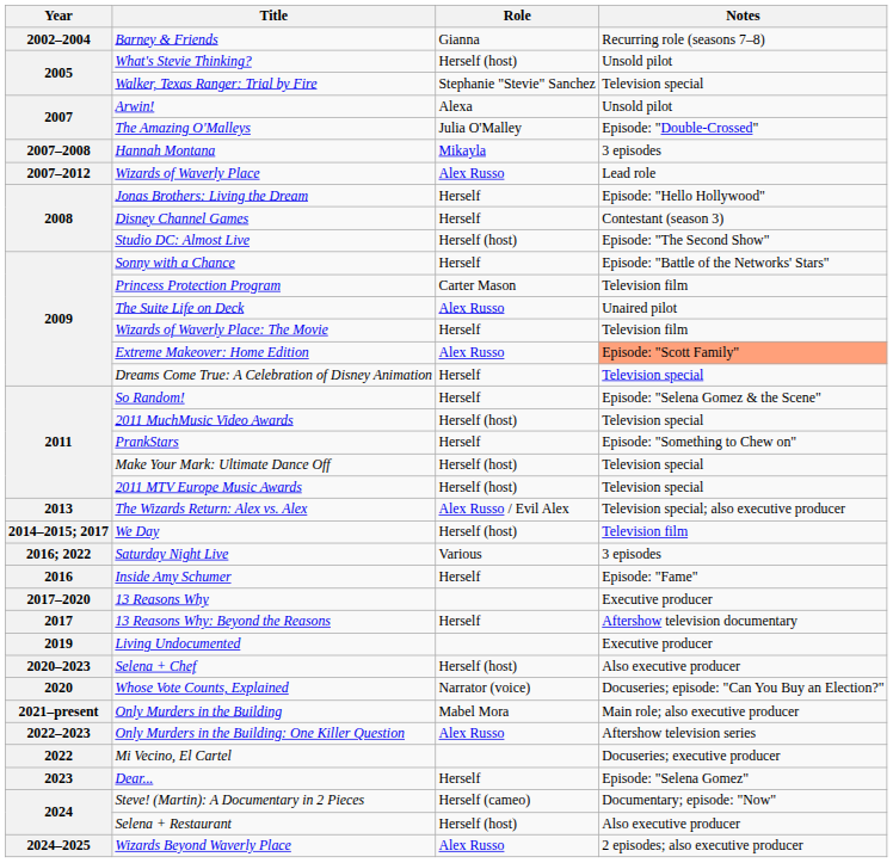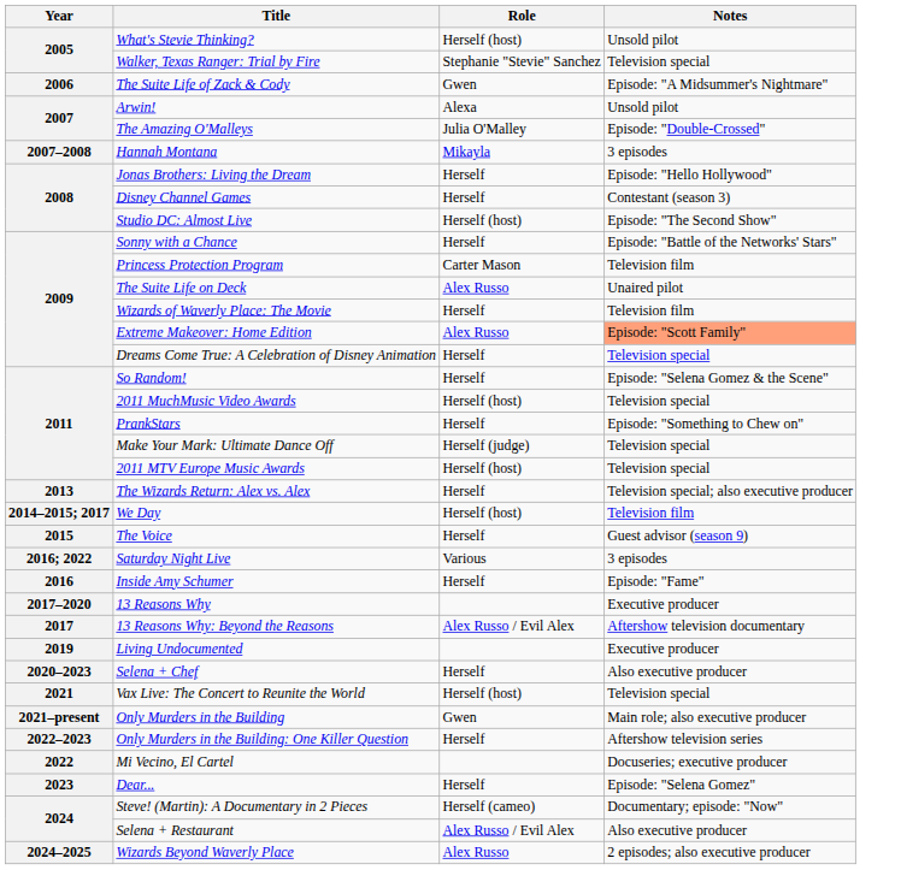 <table class="wikitable plainrowheaders sortable">
 <tr>
 <th scope="col">Year</th>
 <th scope="col">Title</th>
 <th scope="col">Role</th>
 <th scope="col" class="unsortable">Notes</th>
-</tr>
-<tr>
-<th scope="row">2002–2004</th>
-<td><em><a href='#'>Barney & Friends</a></em></td>
-<td>Gianna</td>
-<td>Recurring role (seasons 7–8)</td>
 </tr>
 <tr>
 <th scope="row" rowspan="2">2005</th>
 <td><em><a href='#'>What's Stevie Thinking?</a></em></td>
 <td>Herself (host)</td>
 <td>Unsold pilot</td>
 </tr>
 <tr>
 <td><em><a href='#'>Walker, Texas Ranger: Trial by Fire</a></em></td>
 <td>Stephanie "Stevie" Sanchez</td>
 <td>Television special</td>
+</tr>
+<tr>
+<th scope="row">2006</th>
+<td><em><a href='#'>The Suite Life of Zack & Cody</a></em></td>
+<td>Gwen</td>
+<td>Episode: "A Midsummer's Nightmare"</td>
 </tr>
 <tr>
 <th scope="row" rowspan="2">2007</th>
 <td><em><a href='#'>Arwin!</a></em></td>
 <td>Alexa</td>
 <td>Unsold pilot</td>
 </tr>
 <tr>
 <td><em><a href='#'>The Amazing O'Malleys</a></em></td>
 <td>Julia O'Malley</td>
 <td>Episode: "<a href='#'>Double-Crossed</a>"</td>
 </tr>
 <tr>
 <th scope="row">2007–2008</th>
 <td><em><a href='#'>Hannah Montana</a></em></td>
 <td><a href='#'>Mikayla</a></td>
 <td>3 episodes</td>
-</tr>
-<tr>
-<th scope="row">2007–2012</th>
-<td><em><a href='#'>Wizards of Waverly Place</a></em></td>
-<td><a href='#'>Alex Russo</a></td>
-<td>Lead role</td>
 </tr>
 <tr>
 <th scope="row" rowspan="3">2008</th>
 <td><em><a href='#'>Jonas Brothers: Living the Dream</a></em></td>
 <td>Herself</td>
 <td>Episode: "Hello Hollywood"</td>
 </tr>
 <tr>
 <td><em><a href='#'>Disney Channel Games</a></em></td>
 <td>Herself</td>
 <td>Contestant (season 3)</td>
 </tr>
 <tr>
 <td><em><a href='#'>Studio DC: Almost Live</a></em></td>
 <td>Herself (host)</td>
 <td>Episode: "The Second Show"</td>
 </tr>
 <tr>
 <th scope="row" rowspan="6">2009</th>
 <td><em><a href='#'>Sonny with a Chance</a></em></td>
 <td>Herself</td>
 <td>Episode: "Battle of the Networks' Stars"</td>
 </tr>
 <tr>
 <td><em><a href='#'>Princess Protection Program</a></em></td>
 <td>Carter Mason</td>
 <td>Television film</td>
 </tr>
 <tr>
 <td><em><a href='#'>The Suite Life on Deck</a></em></td>
 <td><a href='#'>Alex Russo</a></td>
 <td>Unaired pilot</td>
 </tr>
 <tr>
 <td><em><a href='#'>Wizards of Waverly Place: The Movie</a></em></td>
 <td>Herself</td>
 <td>Television film</td>
 </tr>
 <tr>
 <td><em><a href='#'>Extreme Makeover: Home Edition</a></em></td>
 <td><a href='#'>Alex Russo</a></td>
 <td style="background: lightsalmon;">Episode: "Scott Family"</td>
 </tr>
 <tr>
 <td><em>Dreams Come True: A Celebration of Disney Animation</em></td>
 <td>Herself</td>
 <td><a href='#'>Television special</a></td>
 </tr>
 <tr>
 <th scope="row" rowspan="5">2011</th>
 <td><em><a href='#'>So Random!</a></em></td>
 <td>Herself</td>
 <td>Episode: "Selena Gomez & the Scene"</td>
 </tr>
 <tr>
 <td><em><a href='#'>2011 MuchMusic Video Awards</a></em></td>
 <td>Herself (host)</td>
 <td>Television special</td>
 </tr>
 <tr>
 <td><em><a href='#'>PrankStars</a></em></td>
 <td>Herself</td>
 <td>Episode: "Something to Chew on"</td>
 </tr>
 <tr>
 <td><em>Make Your Mark: Ultimate Dance Off</em></td>
-<td>Herself (host)</td>
+<td>Herself (judge)</td>
 <td>Television special</td>
 </tr>
 <tr>
 <td><em><a href='#'>2011 MTV Europe Music Awards</a></em></td>
 <td>Herself (host)</td>
 <td>Television special</td>
 </tr>
 <tr>
 <th scope="row">2013</th>
 <td><em><a href='#'>The Wizards Return: Alex vs. Alex</a></em></td>
-<td><a href='#'>Alex Russo</a> / Evil Alex</td>
+<td>Herself</td>
 <td>Television special; also executive producer</td>
 </tr>
 <tr>
 <th scope="row">2014–2015; 2017</th>
 <td><em><a href='#'>We Day</a></em></td>
 <td>Herself (host)</td>
 <td><a href='#'>Television film</a></td>
+</tr>
+<tr>
+<th scope="row">2015</th>
+<td><em><a href='#'>The Voice</a></em></td>
+<td>Herself</td>
+<td>Guest advisor (<a href='#'>season 9</a>)</td>
 </tr>
 <tr>
 <th scope="row">2016; 2022</th>
 <td><em><a href='#'>Saturday Night Live</a></em></td>
 <td>Various</td>
 <td>3 episodes</td>
 </tr>
 <tr>
 <th scope="row">2016</th>
 <td><em><a href='#'>Inside Amy Schumer</a></em></td>
 <td>Herself</td>
 <td>Episode: "Fame"</td>
 </tr>
 <tr>
 <th scope="row">2017–2020</th>
 <td><em><a href='#'>13 Reasons Why</a></em></td>
 <td></td>
 <td>Executive producer</td>
 </tr>
 <tr>
 <th scope="row">2017</th>
 <td><em><a href='#'>13 Reasons Why: Beyond the Reasons</a></em></td>
-<td>Herself</td>
+<td><a href='#'>Alex Russo</a> / Evil Alex</td>
 <td><a href='#'>Aftershow</a> television documentary</td>
 </tr>
 <tr>
 <th scope="row">2019</th>
 <td><em><a href='#'>Living Undocumented</a></em></td>
 <td></td>
 <td>Executive producer</td>
 </tr>
 <tr>
 <th scope="row">2020–2023</th>
 <td><em><a href='#'>Selena + Chef</a></em></td>
-<td>Herself (host)</td>
+<td>Herself</td>
 <td>Also executive producer</td>
 </tr>
 <tr>
-<th scope="row">2020</th>
-<td><em><a href='#'>Whose Vote Counts, Explained</a></em></td>
-<td>Narrator (voice)</td>
-<td>Docuseries; episode: "Can You Buy an Election?"</td>
+<th scope="row">2021</th>
+<td><em>Vax Live: The Concert to Reunite the World</em></td>
+<td>Herself (host)</td>
+<td>Television special</td>
 </tr>
 <tr>
 <th scope="row">2021–present</th>
 <td><em><a href='#'>Only Murders in the Building</a></em></td>
-<td>Mabel Mora</td>
+<td>Gwen</td>
 <td>Main role; also executive producer</td>
 </tr>
 <tr>
 <th scope="row">2022–2023</th>
 <td><em><a href='#'>Only Murders in the Building: One Killer Question</a></em></td>
-<td><a href='#'>Alex Russo</a></td>
+<td>Herself</td>
 <td>Aftershow television series</td>
 </tr>
 <tr>
 <th scope="row">2022</th>
 <td><em>Mi Vecino, El Cartel</em></td>
 <td></td>
 <td>Docuseries; executive producer</td>
 </tr>
 <tr>
 <th scope="row">2023</th>
 <td><em><a href='#'>Dear...</a></em></td>
 <td>Herself</td>
 <td>Episode: "Selena Gomez"</td>
 </tr>
 <tr>
 <th scope="row" rowspan="2">2024</th>
 <td><em>Steve! (Martin): A Documentary in 2 Pieces</em></td>
 <td>Herself (cameo)</td>
 <td>Documentary; episode: "Now"</td>
 </tr>
 <tr>
 <td><em>Selena + Restaurant</em></td>
-<td>Herself (host)</td>
+<td><a href='#'>Alex Russo</a> / Evil Alex</td>
 <td>Also executive producer</td>
 </tr>
 <tr>
 <th scope="row">2024–2025</th>
 <td><em><a href='#'>Wizards Beyond Waverly Place</a></em></td>
 <td><a href='#'>Alex Russo</a></td>
 <td>2 episodes; also executive producer</td>
 </tr>
 </table>
